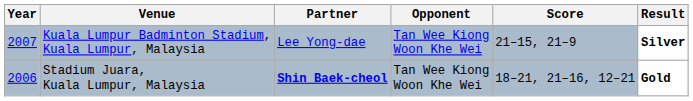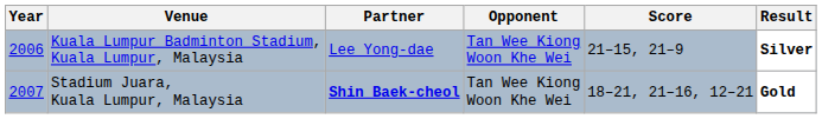 <table class="sortable wikitable" style="font-size: 90%;">
 <tr>
 <th>Year</th>
 <th>Venue</th>
 <th>Partner</th>
 <th>Opponent</th>
 <th>Score</th>
 <th>Result</th>
 </tr>
 <tr style="background:#AABBCC">
-<td align="center"><a href='#'>2007</a></td>
+<td align="center"><a href='#'>2006</a></td>
 <td align="left"><a href='#'>Kuala Lumpur Badminton Stadium</a>,<br><a href='#'>Kuala Lumpur</a>, Malaysia</td>
 <td align="left"> <a href='#'>Lee Yong-dae</a></td>
 <td align="left"> <a href='#'>Tan Wee Kiong</a><br> <a href='#'>Woon Khe Wei</a></td>
 <td align="left">21–15, 21–9</td>
 <td style="text-align:left; background:white"> <strong>Silver</strong></td>
 </tr>
 <tr style="background:#AABBCC">
-<td align="center"><a href='#'>2006</a></td>
+<td align="center"><a href='#'>2007</a></td>
 <td align="left">Stadium Juara,<br>Kuala Lumpur, Malaysia</td>
 <td align="left"><strong> <a href='#'>Shin Baek-cheol</a></strong></td>
 <td align="left"> Tan Wee Kiong<br> Woon Khe Wei</td>
 <td align="left">18–21, 21–16, 12–21</td>
 <td style="text-align:left; background:white"> <strong>Gold</strong></td>
 </tr>
 </table>
